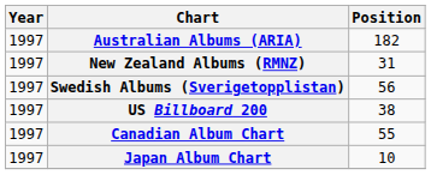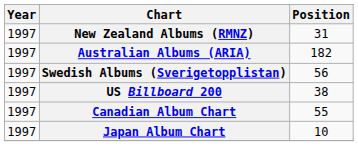 <table class="wikitable sortable plainrowheaders" style="text-align:center">
 <tr>
 <th>Year</th>
 <th>Chart</th>
 <th>Position</th>
 </tr>
 <tr>
 <td>1997</td>
-<th scope="row"><a href='#'>Australian Albums (ARIA)</a></th>
-<td>182</td>
+<th scope="row">New Zealand Albums (<a href='#'>RMNZ</a>)</th>
+<td>31</td>
 </tr>
 <tr>
 <td>1997</td>
-<th scope="row">New Zealand Albums (<a href='#'>RMNZ</a>)</th>
-<td>31</td>
+<th scope="row"><a href='#'>Australian Albums (ARIA)</a></th>
+<td>182</td>
 </tr>
 <tr>
 <td>1997</td>
 <th scope="row">Swedish Albums (<a href='#'>Sverigetopplistan</a>)</th>
 <td>56</td>
 </tr>
 <tr>
 <td>1997</td>
 <th scope="row">US <a href='#'><em>Billboard</em> 200</a></th>
 <td>38</td>
 </tr>
 <tr>
 <td>1997</td>
 <th scope="row"><a href='#'>Canadian Album Chart</a></th>
 <td>55</td>
 </tr>
 <tr>
 <td>1997</td>
 <th scope="row"><a href='#'>Japan Album Chart</a></th>
 <td>10</td>
 </tr>
 <tr>
 </tr>
 </table>
